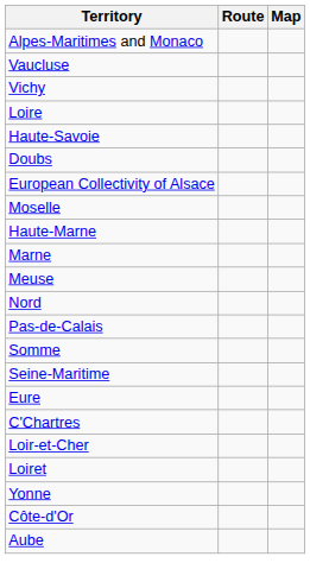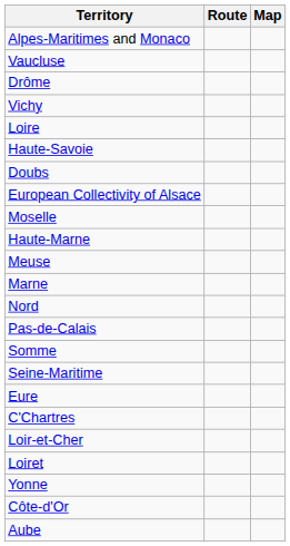 <table class=wikitable>
 <tr>
 <th>Territory</th>
 <th>Route</th>
 <th>Map</th>
 </tr>
 <tr>
 <td><a href='#'>Alpes-Maritimes</a> and <a href='#'>Monaco</a></td>
 <td></td>
 <td></td>
 </tr>
 <tr>
 <td><a href='#'>Vaucluse</a></td>
+<td></td>
+<td></td>
+</tr>
+<tr>
+<td><a href='#'>Drôme</a></td>
 <td></td>
 <td></td>
 </tr>
 <tr>
 <td><a href='#'>Vichy</a></td>
 <td></td>
 <td></td>
 </tr>
 <tr>
 <td><a href='#'>Loire</a></td>
 <td></td>
 <td></td>
 </tr>
 <tr>
 <td><a href='#'>Haute-Savoie</a></td>
 <td></td>
 <td></td>
 </tr>
 <tr>
 <td><a href='#'>Doubs</a></td>
 <td></td>
 <td></td>
 </tr>
 <tr>
 <td><a href='#'>European Collectivity of Alsace</a></td>
 <td></td>
 <td></td>
 </tr>
 <tr>
 <td><a href='#'>Moselle</a></td>
 <td></td>
 <td></td>
 </tr>
 <tr>
 <td><a href='#'>Haute-Marne</a></td>
 <td></td>
 <td></td>
 </tr>
 <tr>
-<td><a href='#'>Marne</a></td>
+<td><a href='#'>Meuse</a></td>
 <td></td>
 <td></td>
 </tr>
 <tr>
-<td><a href='#'>Meuse</a></td>
+<td><a href='#'>Marne</a></td>
 <td></td>
 <td></td>
 </tr>
 <tr>
 <td><a href='#'>Nord</a></td>
 <td></td>
 <td></td>
 </tr>
 <tr>
 <td><a href='#'>Pas-de-Calais</a></td>
 <td></td>
 <td></td>
 </tr>
 <tr>
 <td><a href='#'>Somme</a></td>
 <td></td>
 <td></td>
 </tr>
 <tr>
 <td><a href='#'>Seine-Maritime</a></td>
 <td></td>
 <td></td>
 </tr>
 <tr>
 <td><a href='#'>Eure</a></td>
 <td></td>
 <td></td>
 </tr>
 <tr>
 <td><a href='#'>C'Chartres</a></td>
 <td></td>
 <td></td>
 </tr>
 <tr>
 <td><a href='#'>Loir-et-Cher</a></td>
 <td></td>
 <td></td>
 </tr>
 <tr>
 <td><a href='#'>Loiret</a></td>
 <td></td>
 <td></td>
 </tr>
 <tr>
 <td><a href='#'>Yonne</a></td>
 <td></td>
 <td></td>
 </tr>
 <tr>
 <td><a href='#'>Côte-d'Or</a></td>
 <td></td>
 <td></td>
 </tr>
 <tr>
 <td><a href='#'>Aube</a></td>
 <td></td>
 <td></td>
 </tr>
 </table>
